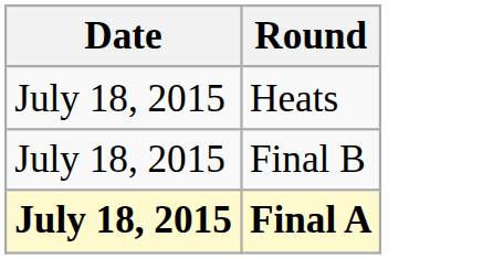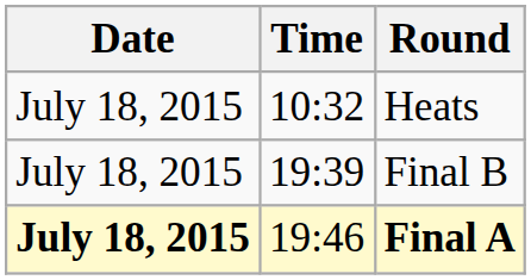 <table class="wikitable">
 <tr>
 <th>Date</th>
+<th>Time</th>
 <th>Round</th>
 </tr>
 <tr>
 <td>July 18, 2015</td>
+<td>10:32</td>
 <td>Heats</td>
 </tr>
 <tr>
 <td>July 18, 2015</td>
+<td>19:39</td>
 <td>Final B</td>
 </tr>
 <tr style=background:lemonchiffon>
 <td><strong>July 18, 2015</strong></td>
+<td>19:46</td>
 <td><strong>Final A</strong></td>
 </tr>
 </table>
